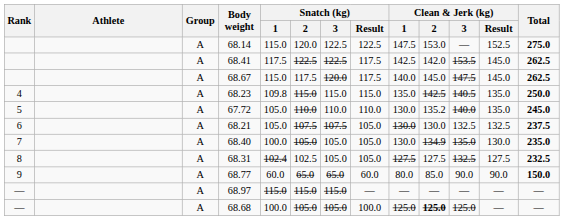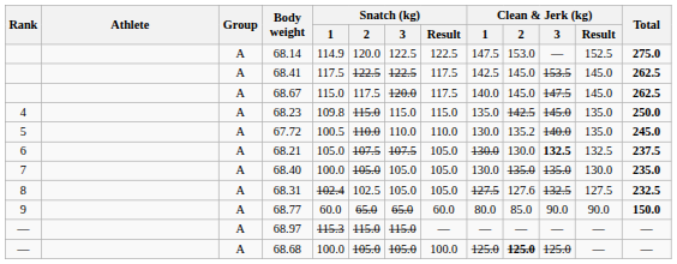 <table class = "wikitable" style="text-align:center;">
 <tr>
 <th rowspan=2 width=40>Rank</th>
 <th rowspan=2 width=250>Athlete</th>
 <th rowspan=2 width=50>Group</th>
 <th rowspan=2 width=60>Body weight</th>
 <th colspan=4>Snatch (kg)</th>
 <th colspan=4>Clean & Jerk (kg)</th>
 <th rowspan=2 width=60>Total</th>
 </tr>
 <tr>
 <th width=40>1</th>
 <th width=40>2</th>
 <th width=40>3</th>
 <th width=55>Result</th>
 <th width=40>1</th>
 <th width=40>2</th>
 <th width=40>3</th>
 <th width=55>Result</th>
 </tr>
 <tr>
 <td></td>
 <td align=left></td>
 <td>A</td>
 <td>68.14</td>
-<td>115.0</td>
+<td>114.9</td>
 <td>120.0</td>
 <td>122.5</td>
 <td>122.5</td>
 <td>147.5</td>
 <td>153.0</td>
 <td>—</td>
 <td>152.5</td>
 <td><strong>275.0</strong></td>
 </tr>
 <tr>
 <td></td>
 <td align=left></td>
 <td>A</td>
 <td>68.41</td>
 <td>117.5</td>
 <td><s>122.5</s></td>
 <td><s>122.5</s></td>
 <td>117.5</td>
 <td>142.5</td>
-<td>142.0</td>
+<td>145.0</td>
 <td><s>153.5</s></td>
 <td>145.0</td>
 <td><strong>262.5</strong></td>
 </tr>
 <tr>
 <td></td>
 <td align=left></td>
 <td>A</td>
 <td>68.67</td>
 <td>115.0</td>
 <td>117.5</td>
 <td><s>120.0</s></td>
 <td>117.5</td>
 <td>140.0</td>
 <td>145.0</td>
 <td><s>147.5</s></td>
 <td>145.0</td>
 <td><strong>262.5</strong></td>
 </tr>
 <tr>
 <td>4</td>
 <td align=left></td>
 <td>A</td>
 <td>68.23</td>
 <td>109.8</td>
 <td><s>115.0</s></td>
 <td>115.0</td>
 <td>115.0</td>
 <td>135.0</td>
 <td><s>142.5</s></td>
-<td><s>140.5</s></td>
+<td><s>145.0</s></td>
 <td>135.0</td>
 <td><strong>250.0</strong></td>
 </tr>
 <tr>
 <td>5</td>
 <td align=left></td>
 <td>A</td>
 <td>67.72</td>
-<td>105.0</td>
+<td>100.5</td>
 <td><s>110.0</s></td>
 <td>110.0</td>
 <td>110.0</td>
 <td>130.0</td>
 <td>135.2</td>
 <td><s>140.0</s></td>
 <td>135.0</td>
 <td><strong>245.0</strong></td>
 </tr>
 <tr>
 <td>6</td>
 <td align=left></td>
 <td>A</td>
 <td>68.21</td>
 <td>105.0</td>
 <td><s>107.5</s></td>
 <td><s>107.5</s></td>
 <td>105.0</td>
 <td><s>130.0</s></td>
 <td>130.0</td>
-<td>132.5</td>
+<td><strong>132.5</strong></td>
 <td>132.5</td>
 <td><strong>237.5</strong></td>
 </tr>
 <tr>
 <td>7</td>
 <td align=left></td>
 <td>A</td>
 <td>68.40</td>
 <td>100.0</td>
 <td><s>105.0</s></td>
 <td>105.0</td>
 <td>105.0</td>
 <td>130.0</td>
-<td><s>134.9</s></td>
+<td><s>135.0</s></td>
 <td><s>135.0</s></td>
 <td>130.0</td>
 <td><strong>235.0</strong></td>
 </tr>
 <tr>
 <td>8</td>
 <td align=left></td>
 <td>A</td>
 <td>68.31</td>
 <td><s>102.4</s></td>
 <td>102.5</td>
 <td>105.0</td>
 <td>105.0</td>
 <td><s>127.5</s></td>
-<td>127.5</td>
+<td>127.6</td>
 <td><s>132.5</s></td>
 <td>127.5</td>
 <td><strong>232.5</strong></td>
 </tr>
 <tr>
 <td>9</td>
 <td align=left></td>
 <td>A</td>
 <td>68.77</td>
 <td>60.0</td>
 <td><s>65.0</s></td>
 <td><s>65.0</s></td>
 <td>60.0</td>
 <td>80.0</td>
 <td>85.0</td>
 <td>90.0</td>
 <td>90.0</td>
 <td><strong>150.0</strong></td>
 </tr>
 <tr>
 <td>—</td>
 <td align=left></td>
 <td>A</td>
 <td>68.97</td>
-<td><s>115.0</s></td>
+<td><s>115.3</s></td>
 <td><s>115.0</s></td>
 <td><s>115.0</s></td>
 <td>—</td>
 <td>—</td>
 <td>—</td>
 <td>—</td>
 <td>—</td>
 <td>—</td>
 </tr>
 <tr>
 <td>—</td>
 <td align=left></td>
 <td>A</td>
 <td>68.68</td>
 <td>100.0</td>
 <td><s>105.0</s></td>
 <td><s>105.0</s></td>
 <td>100.0</td>
 <td><s>125.0</s></td>
 <td><strong><s>125.0</s></strong></td>
 <td><s>125.0</s></td>
 <td>—</td>
 <td>—</td>
 </tr>
 </table>
